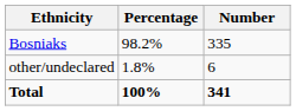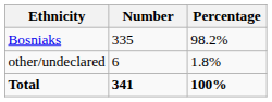 <table class="wikitable">
 <tr>
 <th width="100px">Ethnicity</th>
+<th width="80px">Number</th>
 <th width="80px">Percentage</th>
-<th width="80px">Number</th>
 </tr>
 <tr>
 <td><a href='#'>Bosniaks</a></td>
+<td>335</td>
 <td>98.2%</td>
-<td>335</td>
 </tr>
 <tr>
 <td>other/undeclared</td>
+<td>6</td>
 <td>1.8%</td>
-<td>6</td>
 </tr>
 <tr>
 <td><strong>Total</strong></td>
+<td><strong>341</strong></td>
 <td><strong>100%</strong></td>
-<td><strong>341</strong></td>
 </tr>
 </table>
